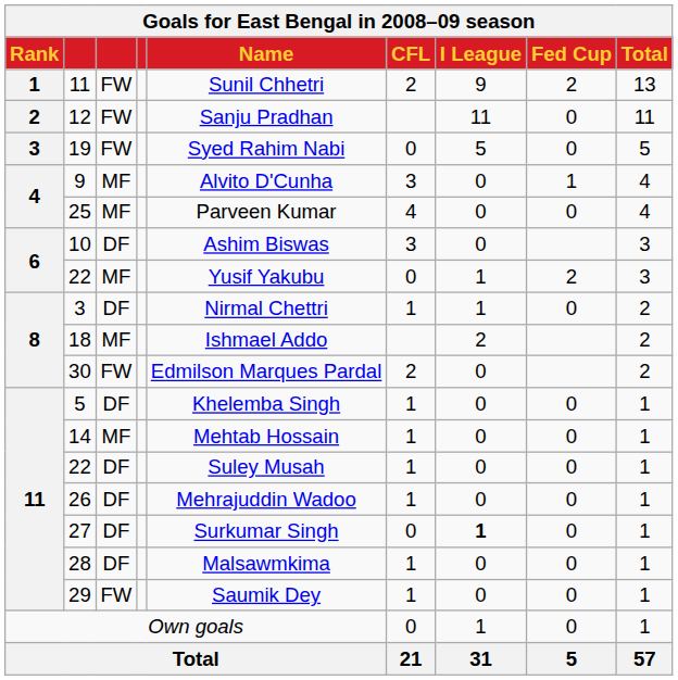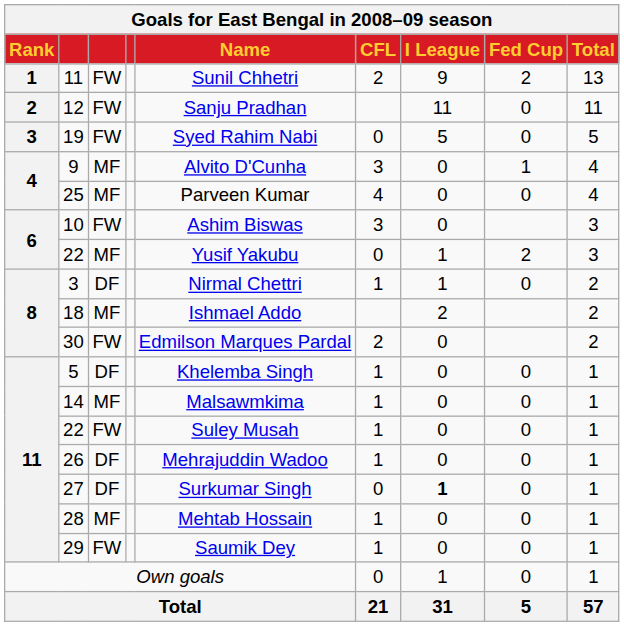 <table class="wikitable" style="text-align:center; font-size:90%;">
 <tr>
 <th colspan="9">Goals for East Bengal in 2008–09 season</th>
 </tr>
 <tr>
 <th style="background:#d71a23; color:#ffcd31; text-align:center;">Rank</th>
 <th style="background:#d71a23; color:#ffcd31; text-align:center;"></th>
 <th style="background:#d71a23; color:#ffcd31; text-align:center;"></th>
 <th style="background:#d71a23; color:#ffcd31; text-align:center;"></th>
 <th style="background:#d71a23; color:#ffcd31; text-align:center;">Name</th>
 <th style="background:#d71a23; color:#ffcd31; text-align:center;">CFL</th>
 <th style="background:#d71a23; color:#ffcd31; text-align:center;">I League</th>
 <th style="background:#d71a23; color:#ffcd31; text-align:center;">Fed Cup</th>
 <th style="background:#d71a23; color:#ffcd31; text-align:center;">Total</th>
 </tr>
 <tr>
 <th>1</th>
 <td>11</td>
 <td>FW</td>
 <td></td>
 <td><a href='#'>Sunil Chhetri</a></td>
 <td>2</td>
 <td>9</td>
 <td>2</td>
 <td>13</td>
 </tr>
 <tr>
 <th>2</th>
 <td>12</td>
 <td>FW</td>
 <td></td>
 <td><a href='#'>Sanju Pradhan</a></td>
 <td></td>
 <td>11</td>
 <td>0</td>
 <td>11</td>
 </tr>
 <tr>
 <th>3</th>
 <td>19</td>
 <td>FW</td>
 <td></td>
 <td><a href='#'>Syed Rahim Nabi</a></td>
 <td>0</td>
 <td>5</td>
 <td>0</td>
 <td>5</td>
 </tr>
 <tr>
 <th rowspan="2">4</th>
 <td>9</td>
 <td>MF</td>
 <td></td>
 <td><a href='#'>Alvito D'Cunha</a></td>
 <td>3</td>
 <td>0</td>
 <td>1</td>
 <td>4</td>
 </tr>
 <tr>
 <td>25</td>
 <td>MF</td>
 <td></td>
 <td>Parveen Kumar</td>
 <td>4</td>
 <td>0</td>
 <td>0</td>
 <td>4</td>
 </tr>
 <tr>
 <th rowspan="2">6</th>
 <td>10</td>
-<td>DF</td>
+<td>FW</td>
 <td></td>
 <td><a href='#'>Ashim Biswas</a></td>
 <td>3</td>
 <td>0</td>
 <td></td>
 <td>3</td>
 </tr>
 <tr>
 <td>22</td>
 <td>MF</td>
 <td></td>
 <td><a href='#'>Yusif Yakubu</a></td>
 <td>0</td>
 <td>1</td>
 <td>2</td>
 <td>3</td>
 </tr>
 <tr>
 <th rowspan="3">8</th>
 <td>3</td>
 <td>DF</td>
 <td></td>
 <td><a href='#'>Nirmal Chettri</a></td>
 <td>1</td>
 <td>1</td>
 <td>0</td>
 <td>2</td>
 </tr>
 <tr>
 <td>18</td>
 <td>MF</td>
 <td></td>
 <td><a href='#'>Ishmael Addo</a></td>
 <td></td>
 <td>2</td>
 <td></td>
 <td>2</td>
 </tr>
 <tr>
 <td>30</td>
 <td>FW</td>
 <td></td>
 <td><a href='#'>Edmilson Marques Pardal</a></td>
 <td>2</td>
 <td>0</td>
 <td></td>
 <td>2</td>
 </tr>
 <tr>
 <th rowspan="7">11</th>
 <td>5</td>
 <td>DF</td>
 <td></td>
 <td><a href='#'>Khelemba Singh</a></td>
 <td>1</td>
 <td>0</td>
 <td>0</td>
 <td>1</td>
 </tr>
 <tr>
 <td>14</td>
 <td>MF</td>
 <td></td>
-<td><a href='#'>Mehtab Hossain</a></td>
+<td><a href='#'>Malsawmkima</a></td>
 <td>1</td>
 <td>0</td>
 <td>0</td>
 <td>1</td>
 </tr>
 <tr>
 <td>22</td>
-<td>DF</td>
+<td>FW</td>
 <td></td>
 <td><a href='#'>Suley Musah</a></td>
 <td>1</td>
 <td>0</td>
 <td>0</td>
 <td>1</td>
 </tr>
 <tr>
 <td>26</td>
 <td>DF</td>
 <td></td>
 <td><a href='#'>Mehrajuddin Wadoo</a></td>
 <td>1</td>
 <td>0</td>
 <td>0</td>
 <td>1</td>
 </tr>
 <tr>
 <td>27</td>
 <td>DF</td>
 <td></td>
 <td><a href='#'>Surkumar Singh</a></td>
 <td>0</td>
 <td><strong>1</strong></td>
 <td>0</td>
 <td>1</td>
 </tr>
 <tr>
 <td>28</td>
-<td>DF</td>
+<td>MF</td>
 <td></td>
-<td><a href='#'>Malsawmkima</a></td>
+<td><a href='#'>Mehtab Hossain</a></td>
 <td>1</td>
 <td>0</td>
 <td>0</td>
 <td>1</td>
 </tr>
 <tr>
 <td>29</td>
 <td>FW</td>
 <td></td>
 <td><a href='#'>Saumik Dey</a></td>
 <td>1</td>
 <td>0</td>
 <td>0</td>
 <td>1</td>
 </tr>
 <tr>
 <td colspan="5"><em>Own goals</em></td>
 <td>0</td>
 <td>1</td>
 <td>0</td>
 <td>1</td>
 </tr>
 <tr>
 <th colspan="5">Total</th>
 <th>21</th>
 <th>31</th>
 <th>5</th>
 <th>57</th>
 </tr>
 </table>
